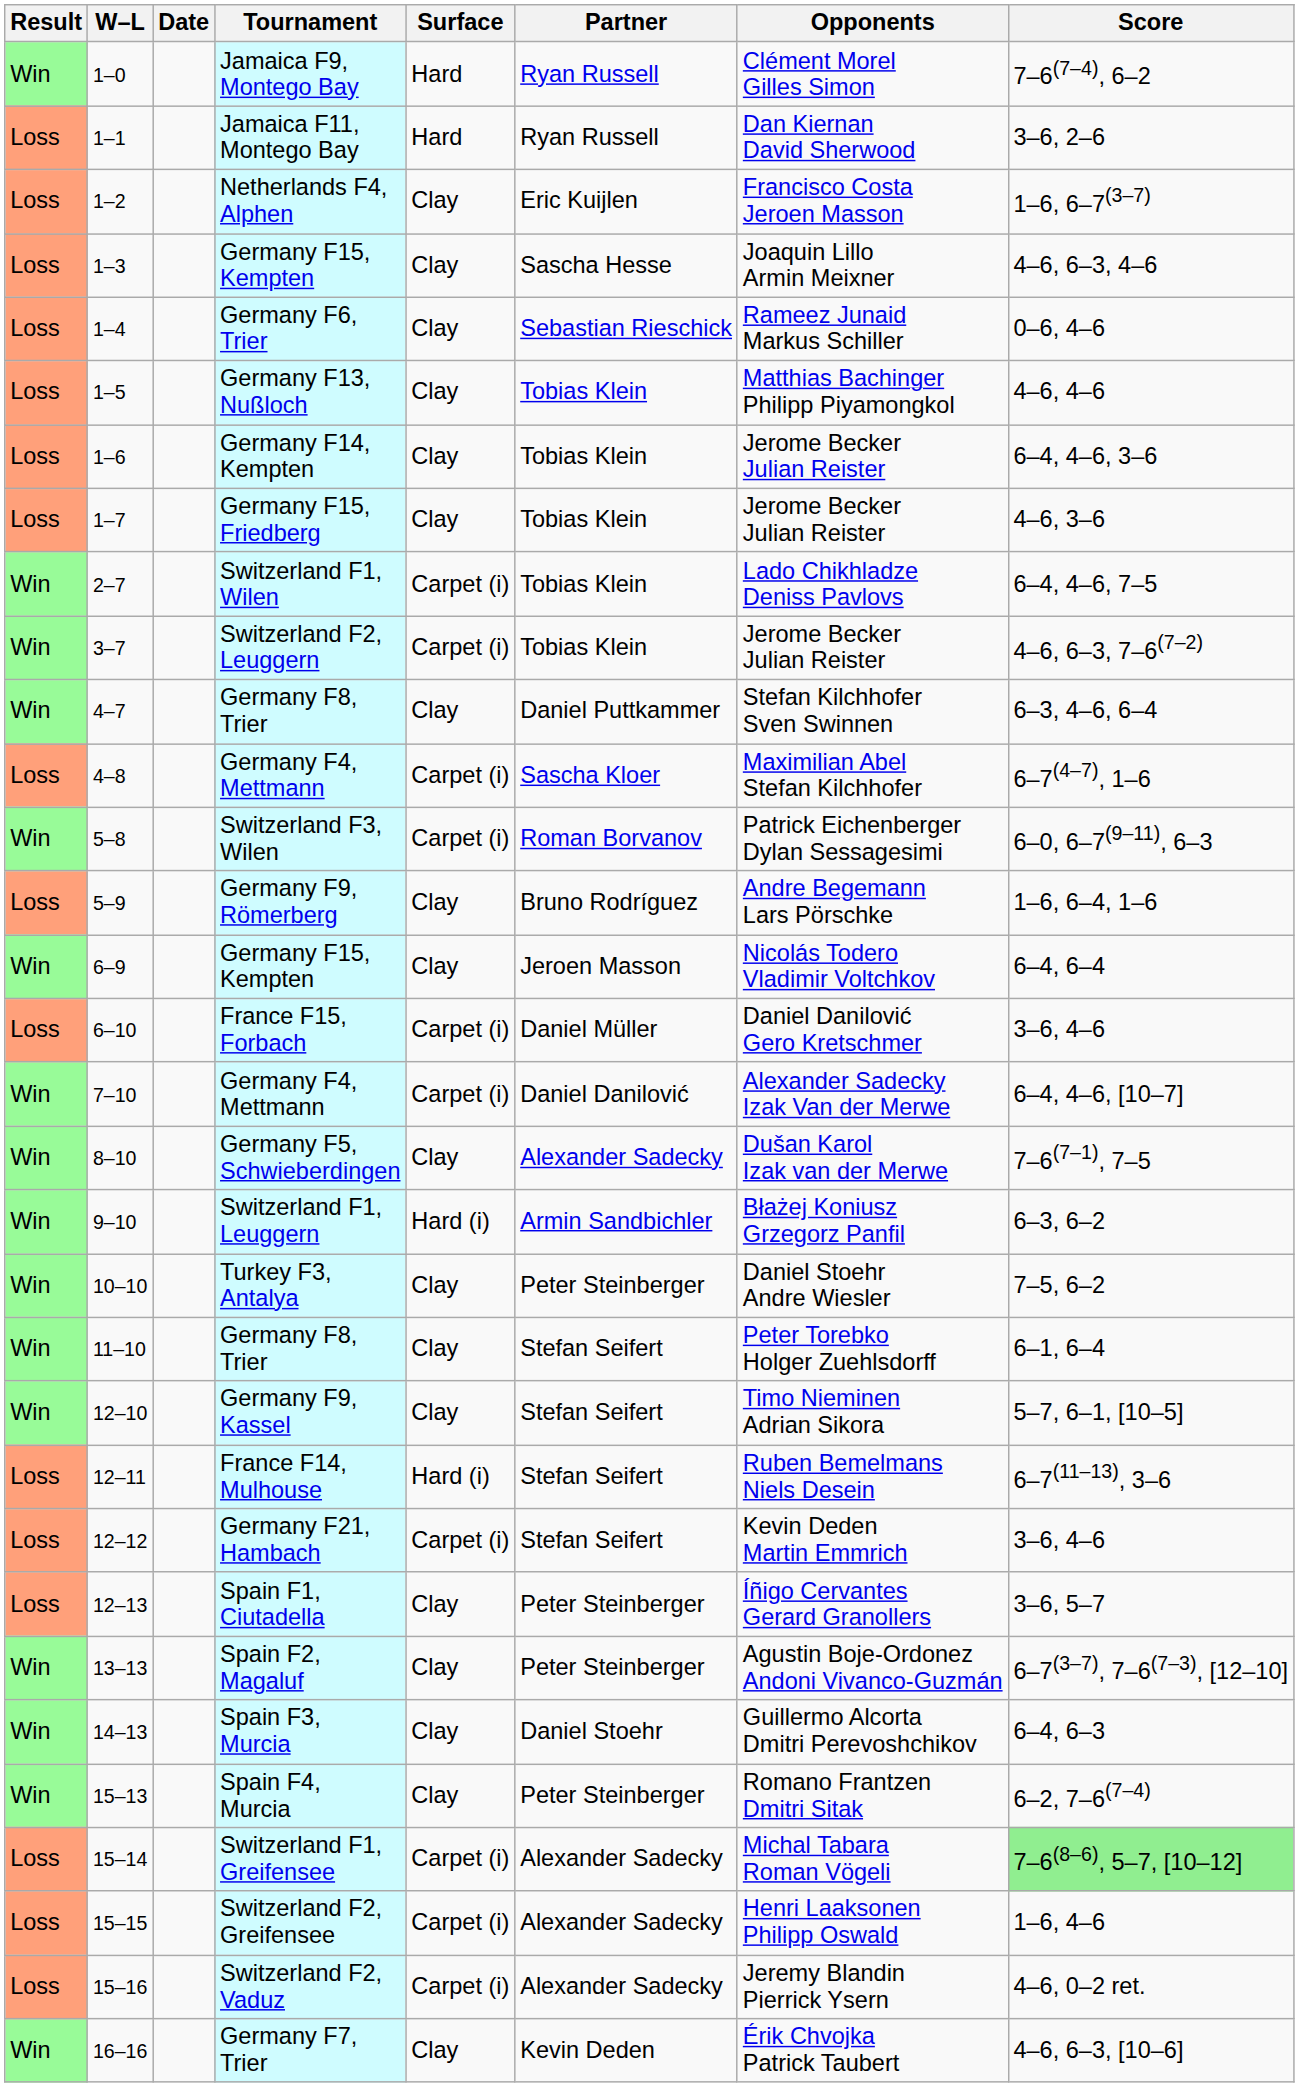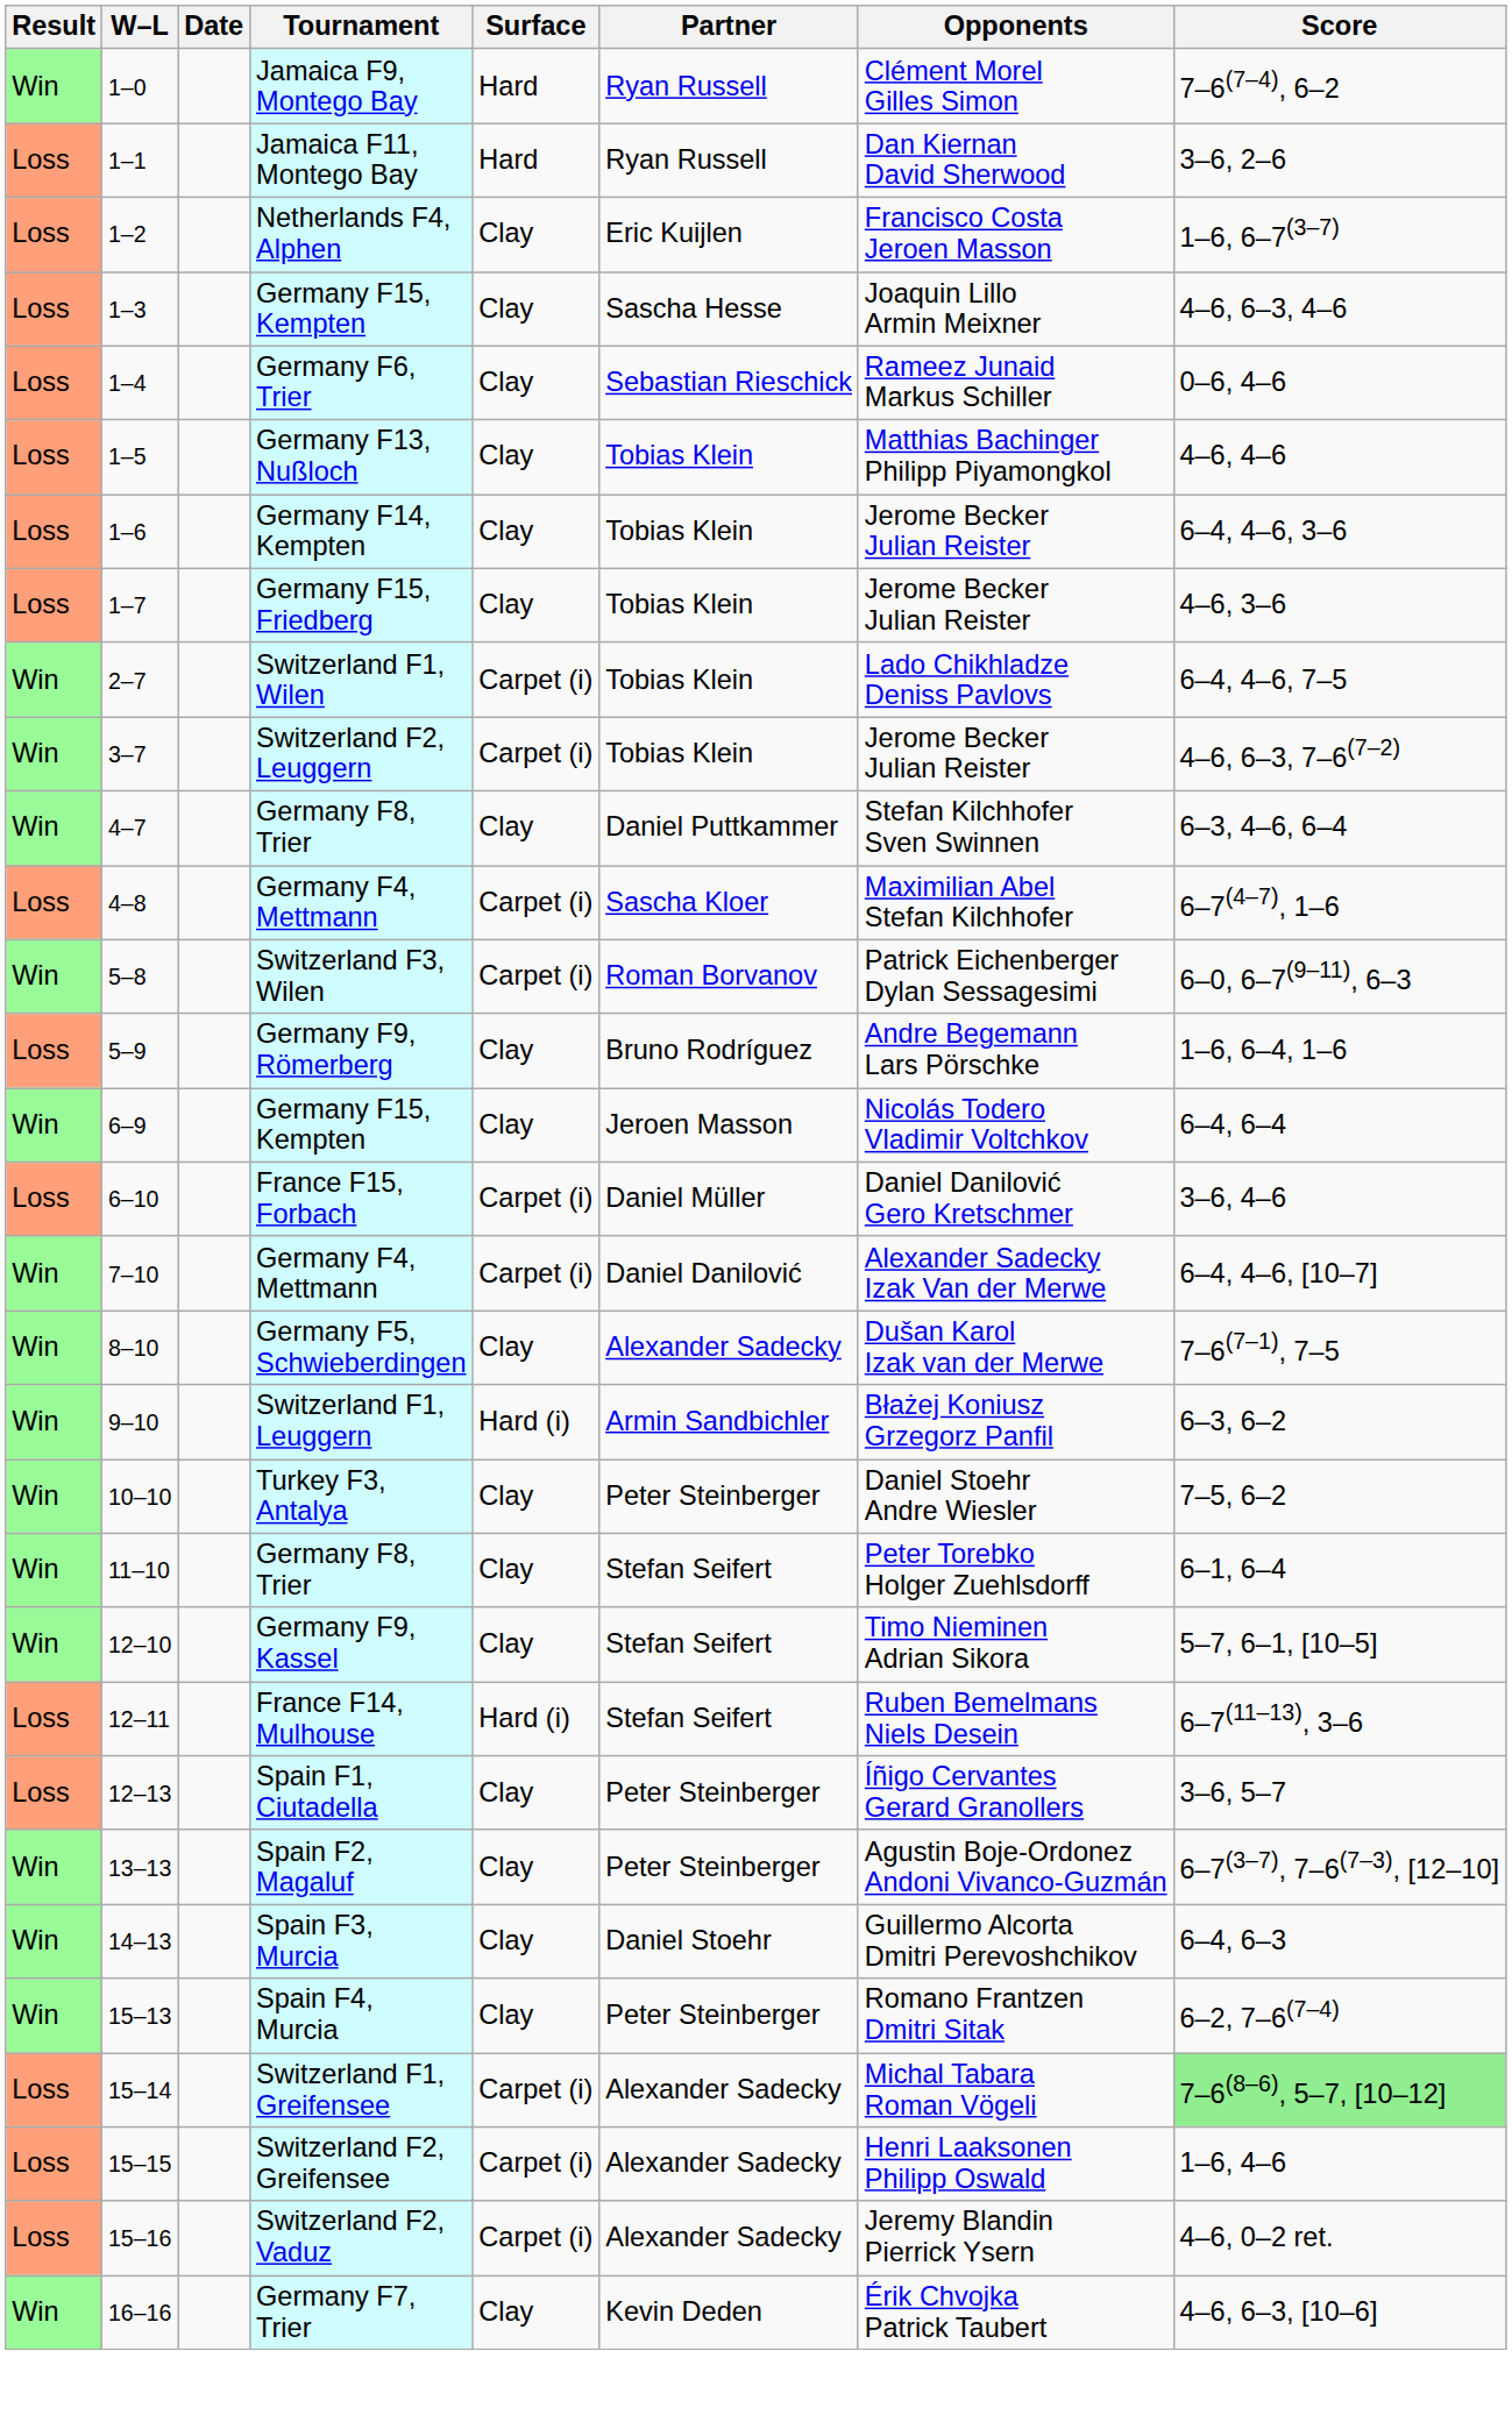 <table class="wikitable sortable nowrap">
 <tr>
 <th>Result</th>
 <th class="unsortable">W–L</th>
 <th>Date</th>
 <th>Tournament</th>
 <th>Surface</th>
 <th>Partner</th>
 <th>Opponents</th>
 <th class=unsortable>Score</th>
 </tr>
 <tr>
 <td bgcolor=98FB98>Win</td>
 <td><small>1–0</small></td>
 <td></td>
 <td bgcolor=cffcff>Jamaica F9, <br> <a href='#'>Montego Bay</a></td>
 <td>Hard</td>
 <td> <a href='#'>Ryan Russell</a></td>
 <td> <a href='#'>Clément Morel</a><br> <a href='#'>Gilles Simon</a></td>
 <td>7–6<sup>(7–4)</sup>, 6–2</td>
 </tr>
 <tr>
 <td bgcolor="FFA07A">Loss</td>
 <td><small>1–1</small></td>
 <td></td>
 <td bgcolor=cffcff>Jamaica F11, <br> Montego Bay</td>
 <td>Hard</td>
 <td> Ryan Russell</td>
 <td> <a href='#'>Dan Kiernan</a><br> <a href='#'>David Sherwood</a></td>
 <td>3–6, 2–6</td>
 </tr>
 <tr>
 <td bgcolor="FFA07A">Loss</td>
 <td><small>1–2</small></td>
 <td></td>
 <td bgcolor=cffcff>Netherlands F4, <br> <a href='#'>Alphen</a></td>
 <td>Clay</td>
 <td> Eric Kuijlen</td>
 <td> <a href='#'>Francisco Costa</a><br> <a href='#'>Jeroen Masson</a></td>
 <td>1–6, 6–7<sup>(3–7)</sup></td>
 </tr>
 <tr>
 <td bgcolor="FFA07A">Loss</td>
 <td><small>1–3</small></td>
 <td></td>
 <td bgcolor=cffcff>Germany F15, <br> <a href='#'>Kempten</a></td>
 <td>Clay</td>
 <td> Sascha Hesse</td>
 <td> Joaquin Lillo<br> Armin Meixner</td>
 <td>4–6, 6–3, 4–6</td>
 </tr>
 <tr>
 <td bgcolor="FFA07A">Loss</td>
 <td><small>1–4</small></td>
 <td></td>
 <td bgcolor=cffcff>Germany F6, <br> <a href='#'>Trier</a></td>
 <td>Clay</td>
 <td> <a href='#'>Sebastian Rieschick</a></td>
 <td> <a href='#'>Rameez Junaid</a><br> Markus Schiller</td>
 <td>0–6, 4–6</td>
 </tr>
 <tr>
 <td bgcolor="FFA07A">Loss</td>
 <td><small>1–5</small></td>
 <td></td>
 <td bgcolor=cffcff>Germany F13, <br> <a href='#'>Nußloch</a></td>
 <td>Clay</td>
 <td> <a href='#'>Tobias Klein</a></td>
 <td> <a href='#'>Matthias Bachinger</a><br> Philipp Piyamongkol</td>
 <td>4–6, 4–6</td>
 </tr>
 <tr>
 <td bgcolor="FFA07A">Loss</td>
 <td><small>1–6</small></td>
 <td></td>
 <td bgcolor=cffcff>Germany F14, <br> Kempten</td>
 <td>Clay</td>
 <td> Tobias Klein</td>
 <td> Jerome Becker<br> <a href='#'>Julian Reister</a></td>
 <td>6–4, 4–6, 3–6</td>
 </tr>
 <tr>
 <td bgcolor="FFA07A">Loss</td>
 <td><small>1–7</small></td>
 <td></td>
 <td bgcolor=cffcff>Germany F15, <br> <a href='#'>Friedberg</a></td>
 <td>Clay</td>
 <td> Tobias Klein</td>
 <td> Jerome Becker<br> Julian Reister</td>
 <td>4–6, 3–6</td>
 </tr>
 <tr>
 <td bgcolor=98FB98>Win</td>
 <td><small>2–7</small></td>
 <td></td>
 <td bgcolor=cffcff>Switzerland F1, <br> <a href='#'>Wilen</a></td>
 <td>Carpet (i)</td>
 <td> Tobias Klein</td>
 <td> <a href='#'>Lado Chikhladze</a><br> <a href='#'>Deniss Pavlovs</a></td>
 <td>6–4, 4–6, 7–5</td>
 </tr>
 <tr>
 <td bgcolor=98FB98>Win</td>
 <td><small>3–7</small></td>
 <td></td>
 <td bgcolor=cffcff>Switzerland F2, <br> <a href='#'>Leuggern</a></td>
 <td>Carpet (i)</td>
 <td> Tobias Klein</td>
 <td> Jerome Becker<br> Julian Reister</td>
 <td>4–6, 6–3, 7–6<sup>(7–2)</sup></td>
 </tr>
 <tr>
 <td bgcolor=98FB98>Win</td>
 <td><small>4–7</small></td>
 <td></td>
 <td bgcolor=cffcff>Germany F8, <br> Trier</td>
 <td>Clay</td>
 <td> Daniel Puttkammer</td>
 <td> Stefan Kilchhofer<br> Sven Swinnen</td>
 <td>6–3, 4–6, 6–4</td>
 </tr>
 <tr>
 <td bgcolor="FFA07A">Loss</td>
 <td><small>4–8</small></td>
 <td></td>
 <td bgcolor=cffcff>Germany F4, <br> <a href='#'>Mettmann</a></td>
 <td>Carpet (i)</td>
 <td> <a href='#'>Sascha Kloer</a></td>
 <td> <a href='#'>Maximilian Abel</a><br> Stefan Kilchhofer</td>
 <td>6–7<sup>(4–7)</sup>, 1–6</td>
 </tr>
 <tr>
 <td bgcolor=98FB98>Win</td>
 <td><small>5–8</small></td>
 <td></td>
 <td bgcolor=cffcff>Switzerland F3, <br> Wilen</td>
 <td>Carpet (i)</td>
 <td> <a href='#'>Roman Borvanov</a></td>
 <td> Patrick Eichenberger<br> Dylan Sessagesimi</td>
 <td>6–0, 6–7<sup>(9–11)</sup>, 6–3</td>
 </tr>
 <tr>
 <td bgcolor="FFA07A">Loss</td>
 <td><small>5–9</small></td>
 <td></td>
 <td bgcolor=cffcff>Germany F9, <br> <a href='#'>Römerberg</a></td>
 <td>Clay</td>
 <td> Bruno Rodríguez</td>
 <td> <a href='#'>Andre Begemann</a><br> Lars Pörschke</td>
 <td>1–6, 6–4, 1–6</td>
 </tr>
 <tr>
 <td bgcolor=98FB98>Win</td>
 <td><small>6–9</small></td>
 <td></td>
 <td bgcolor=cffcff>Germany F15, <br> Kempten</td>
 <td>Clay</td>
 <td> Jeroen Masson</td>
 <td> <a href='#'>Nicolás Todero</a><br> <a href='#'>Vladimir Voltchkov</a></td>
 <td>6–4, 6–4</td>
 </tr>
 <tr>
 <td bgcolor="FFA07A">Loss</td>
 <td><small>6–10</small></td>
 <td></td>
 <td bgcolor=cffcff>France F15, <br> <a href='#'>Forbach</a></td>
 <td>Carpet (i)</td>
 <td> Daniel Müller</td>
 <td> Daniel Danilović<br> <a href='#'>Gero Kretschmer</a></td>
 <td>3–6, 4–6</td>
 </tr>
 <tr>
 <td bgcolor=98FB98>Win</td>
 <td><small>7–10</small></td>
 <td></td>
 <td bgcolor=cffcff>Germany F4, <br> Mettmann</td>
 <td>Carpet (i)</td>
 <td> Daniel Danilović</td>
 <td> <a href='#'>Alexander Sadecky</a><br> <a href='#'>Izak Van der Merwe</a></td>
 <td>6–4, 4–6, [10–7]</td>
 </tr>
 <tr>
 <td bgcolor=98FB98>Win</td>
 <td><small>8–10</small></td>
 <td></td>
 <td bgcolor=cffcff>Germany F5, <br> <a href='#'>Schwieberdingen</a></td>
 <td>Clay</td>
 <td> <a href='#'>Alexander Sadecky</a></td>
 <td> <a href='#'>Dušan Karol</a><br> <a href='#'>Izak van der Merwe</a></td>
 <td>7–6<sup>(7–1)</sup>, 7–5</td>
 </tr>
 <tr>
 <td bgcolor=98FB98>Win</td>
 <td><small>9–10</small></td>
 <td></td>
 <td bgcolor=cffcff>Switzerland F1, <br> <a href='#'>Leuggern</a></td>
 <td>Hard (i)</td>
 <td> <a href='#'>Armin Sandbichler</a></td>
 <td> <a href='#'>Błażej Koniusz</a><br> <a href='#'>Grzegorz Panfil</a></td>
 <td>6–3, 6–2</td>
 </tr>
 <tr>
 <td bgcolor=98FB98>Win</td>
 <td><small>10–10</small></td>
 <td></td>
 <td bgcolor=cffcff>Turkey F3, <br> <a href='#'>Antalya</a></td>
 <td>Clay</td>
 <td> Peter Steinberger</td>
 <td> Daniel Stoehr<br> Andre Wiesler</td>
 <td>7–5, 6–2</td>
 </tr>
 <tr>
 <td bgcolor=98FB98>Win</td>
 <td><small>11–10</small></td>
 <td></td>
 <td bgcolor=cffcff>Germany F8, <br> Trier</td>
 <td>Clay</td>
 <td> Stefan Seifert</td>
 <td> <a href='#'>Peter Torebko</a><br> Holger Zuehlsdorff</td>
 <td>6–1, 6–4</td>
 </tr>
 <tr>
 <td bgcolor=98FB98>Win</td>
 <td><small>12–10</small></td>
 <td></td>
 <td bgcolor=cffcff>Germany F9, <br> <a href='#'>Kassel</a></td>
 <td>Clay</td>
 <td> Stefan Seifert</td>
 <td> <a href='#'>Timo Nieminen</a><br> Adrian Sikora</td>
 <td>5–7, 6–1, [10–5]</td>
 </tr>
 <tr>
 <td bgcolor="FFA07A">Loss</td>
 <td><small>12–11</small></td>
 <td></td>
 <td bgcolor=cffcff>France F14, <br> <a href='#'>Mulhouse</a></td>
 <td>Hard (i)</td>
 <td> Stefan Seifert</td>
 <td> <a href='#'>Ruben Bemelmans</a><br> <a href='#'>Niels Desein</a></td>
 <td>6–7<sup>(11–13)</sup>, 3–6</td>
 </tr>
 <tr>
 <td bgcolor="FFA07A">Loss</td>
-<td><small>12–12</small></td>
-<td></td>
-<td bgcolor=cffcff>Germany F21,<br>  <a href='#'>Hambach</a></td>
-<td>Carpet (i)</td>
-<td> Stefan Seifert</td>
-<td> Kevin Deden<br> <a href='#'>Martin Emmrich</a></td>
-<td>3–6, 4–6</td>
-</tr>
-<tr>
-<td bgcolor="FFA07A">Loss</td>
 <td><small>12–13</small></td>
 <td></td>
 <td bgcolor=cffcff>Spain F1, <br> <a href='#'>Ciutadella</a></td>
 <td>Clay</td>
 <td> Peter Steinberger</td>
 <td> <a href='#'>Íñigo Cervantes</a><br> <a href='#'>Gerard Granollers</a></td>
 <td>3–6, 5–7</td>
 </tr>
 <tr>
 <td bgcolor=98FB98>Win</td>
 <td><small>13–13</small></td>
 <td></td>
 <td bgcolor=cffcff>Spain F2, <br> <a href='#'>Magaluf</a></td>
 <td>Clay</td>
 <td> Peter Steinberger</td>
 <td> Agustin Boje-Ordonez<br> <a href='#'>Andoni Vivanco-Guzmán</a></td>
 <td>6–7<sup>(3–7)</sup>, 7–6<sup>(7–3)</sup>, [12–10]</td>
 </tr>
 <tr>
 <td bgcolor=98FB98>Win</td>
 <td><small>14–13</small></td>
 <td></td>
 <td bgcolor=cffcff>Spain F3, <br> <a href='#'>Murcia</a></td>
 <td>Clay</td>
 <td> Daniel Stoehr</td>
 <td> Guillermo Alcorta<br> Dmitri Perevoshchikov</td>
 <td>6–4, 6–3</td>
 </tr>
 <tr>
 <td bgcolor=98FB98>Win</td>
 <td><small>15–13</small></td>
 <td></td>
 <td bgcolor=cffcff>Spain F4, <br> Murcia</td>
 <td>Clay</td>
 <td> Peter Steinberger</td>
 <td> Romano Frantzen<br> <a href='#'>Dmitri Sitak</a></td>
 <td>6–2, 7–6<sup>(7–4)</sup></td>
 </tr>
 <tr>
 <td bgcolor="FFA07A">Loss</td>
 <td><small>15–14</small></td>
 <td></td>
 <td bgcolor=cffcff>Switzerland F1, <br> <a href='#'>Greifensee</a></td>
 <td>Carpet (i)</td>
 <td> Alexander Sadecky</td>
 <td> <a href='#'>Michal Tabara</a><br> <a href='#'>Roman Vögeli</a></td>
 <td style="background: lightgreen;">7–6<sup>(8–6)</sup>, 5–7, [10–12]</td>
 </tr>
 <tr>
 <td bgcolor="FFA07A">Loss</td>
 <td><small>15–15</small></td>
 <td></td>
 <td bgcolor=cffcff>Switzerland F2, <br> Greifensee</td>
 <td>Carpet (i)</td>
 <td> Alexander Sadecky</td>
 <td> <a href='#'>Henri Laaksonen</a><br> <a href='#'>Philipp Oswald</a></td>
 <td>1–6, 4–6</td>
 </tr>
 <tr>
 <td bgcolor="FFA07A">Loss</td>
 <td><small>15–16</small></td>
 <td></td>
 <td bgcolor=cffcff>Switzerland F2, <br> <a href='#'>Vaduz</a></td>
 <td>Carpet (i)</td>
 <td> Alexander Sadecky</td>
 <td> Jeremy Blandin<br> Pierrick Ysern</td>
 <td>4–6, 0–2 ret.</td>
 </tr>
 <tr>
 <td bgcolor=98FB98>Win</td>
 <td><small>16–16</small></td>
 <td></td>
 <td bgcolor=cffcff>Germany F7, <br> Trier</td>
 <td>Clay</td>
 <td> Kevin Deden</td>
 <td> <a href='#'>Érik Chvojka</a><br> Patrick Taubert</td>
 <td>4–6, 6–3, [10–6]</td>
 </tr>
 </table>
